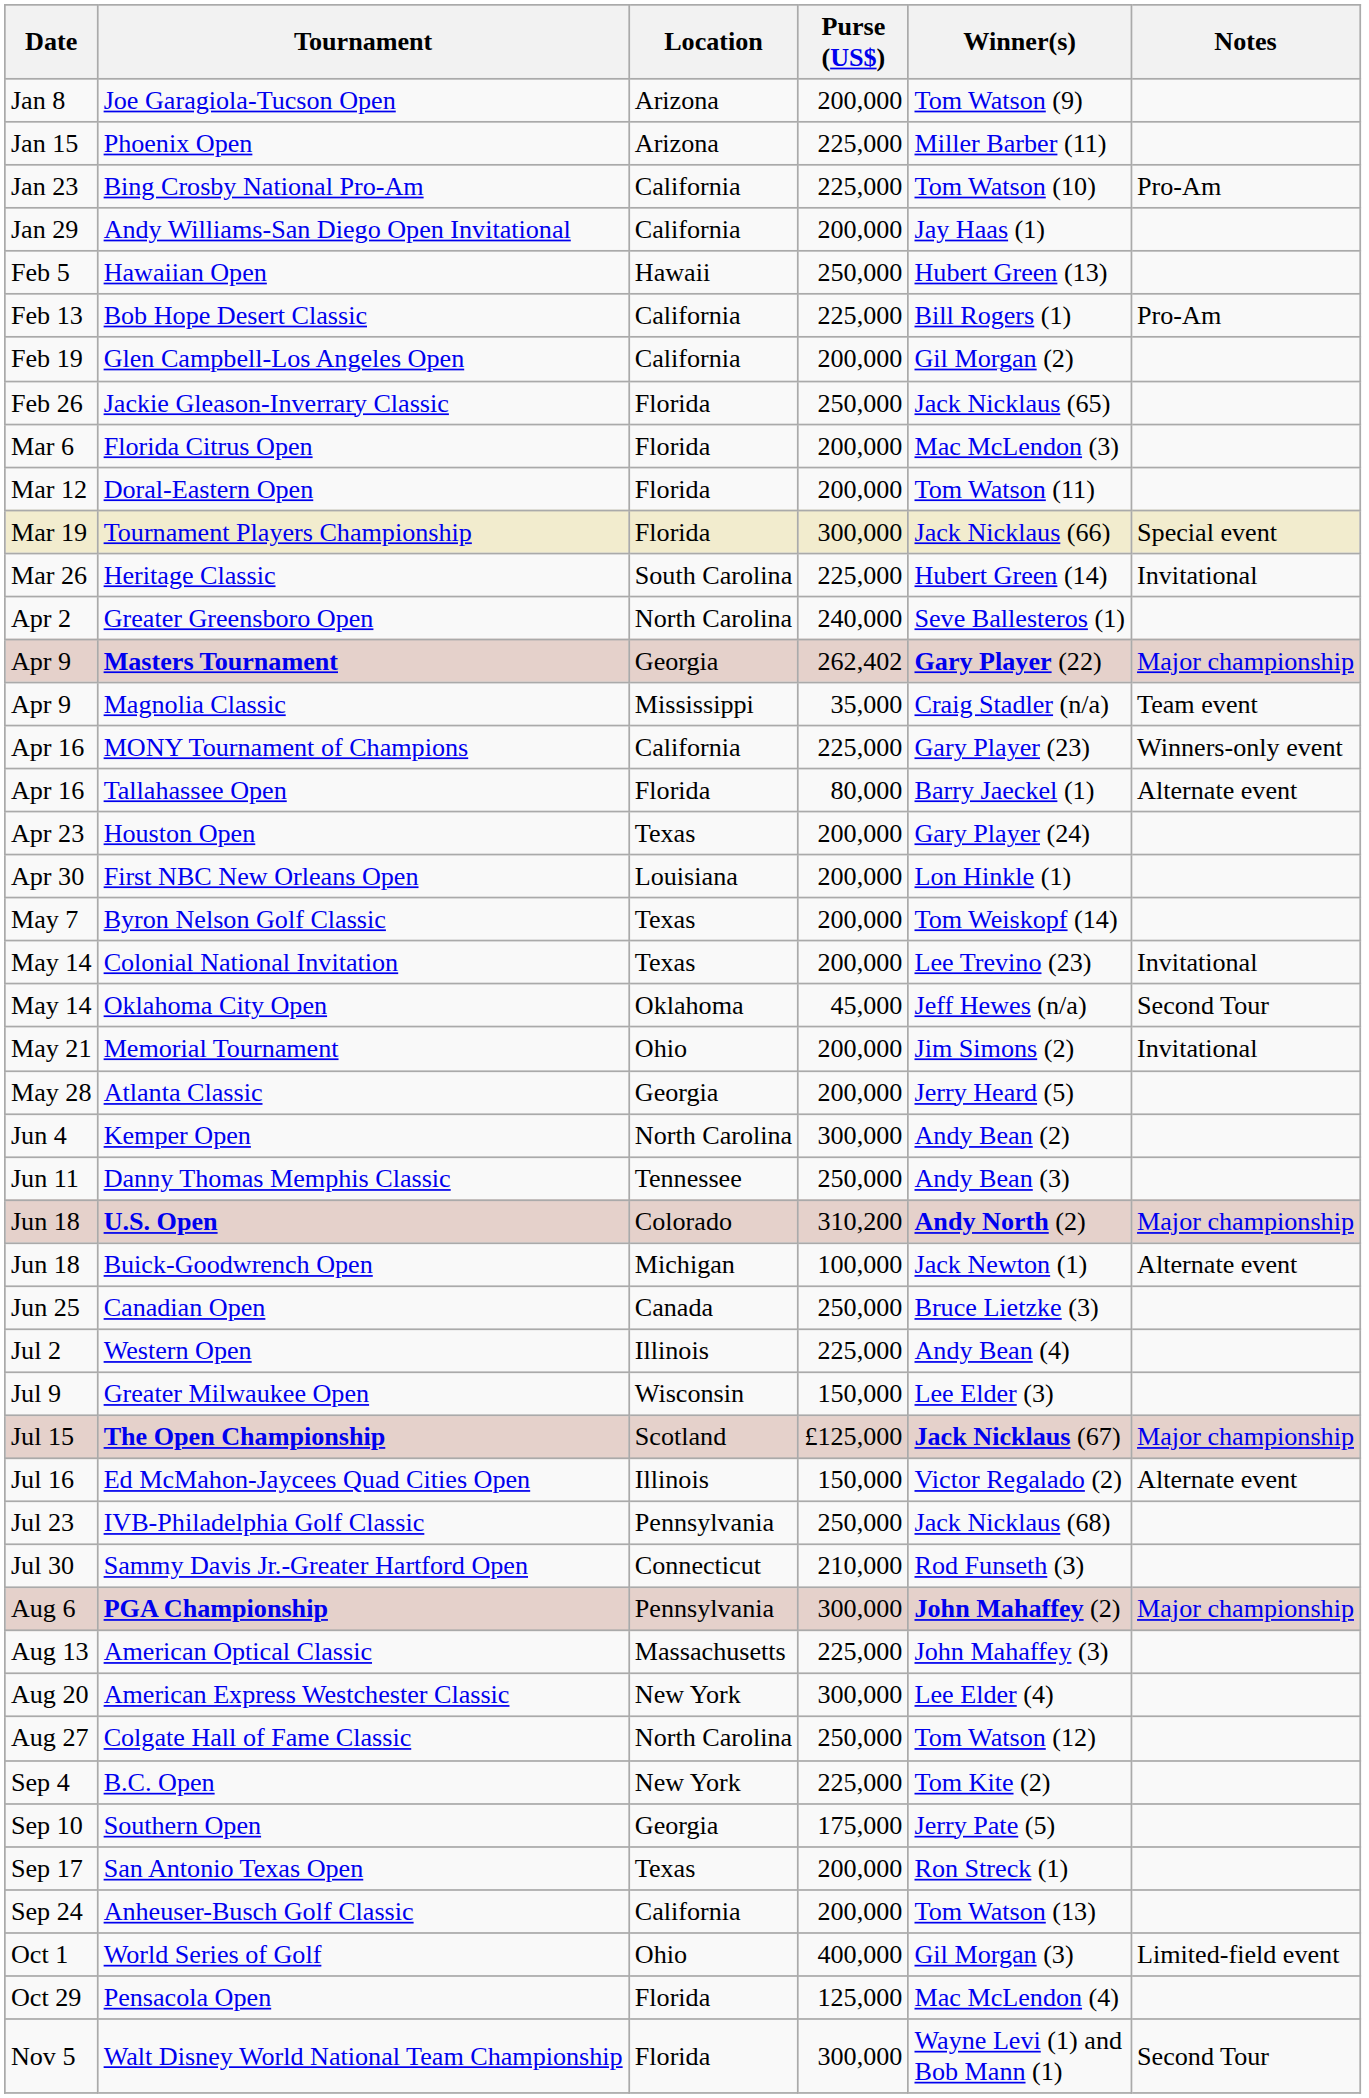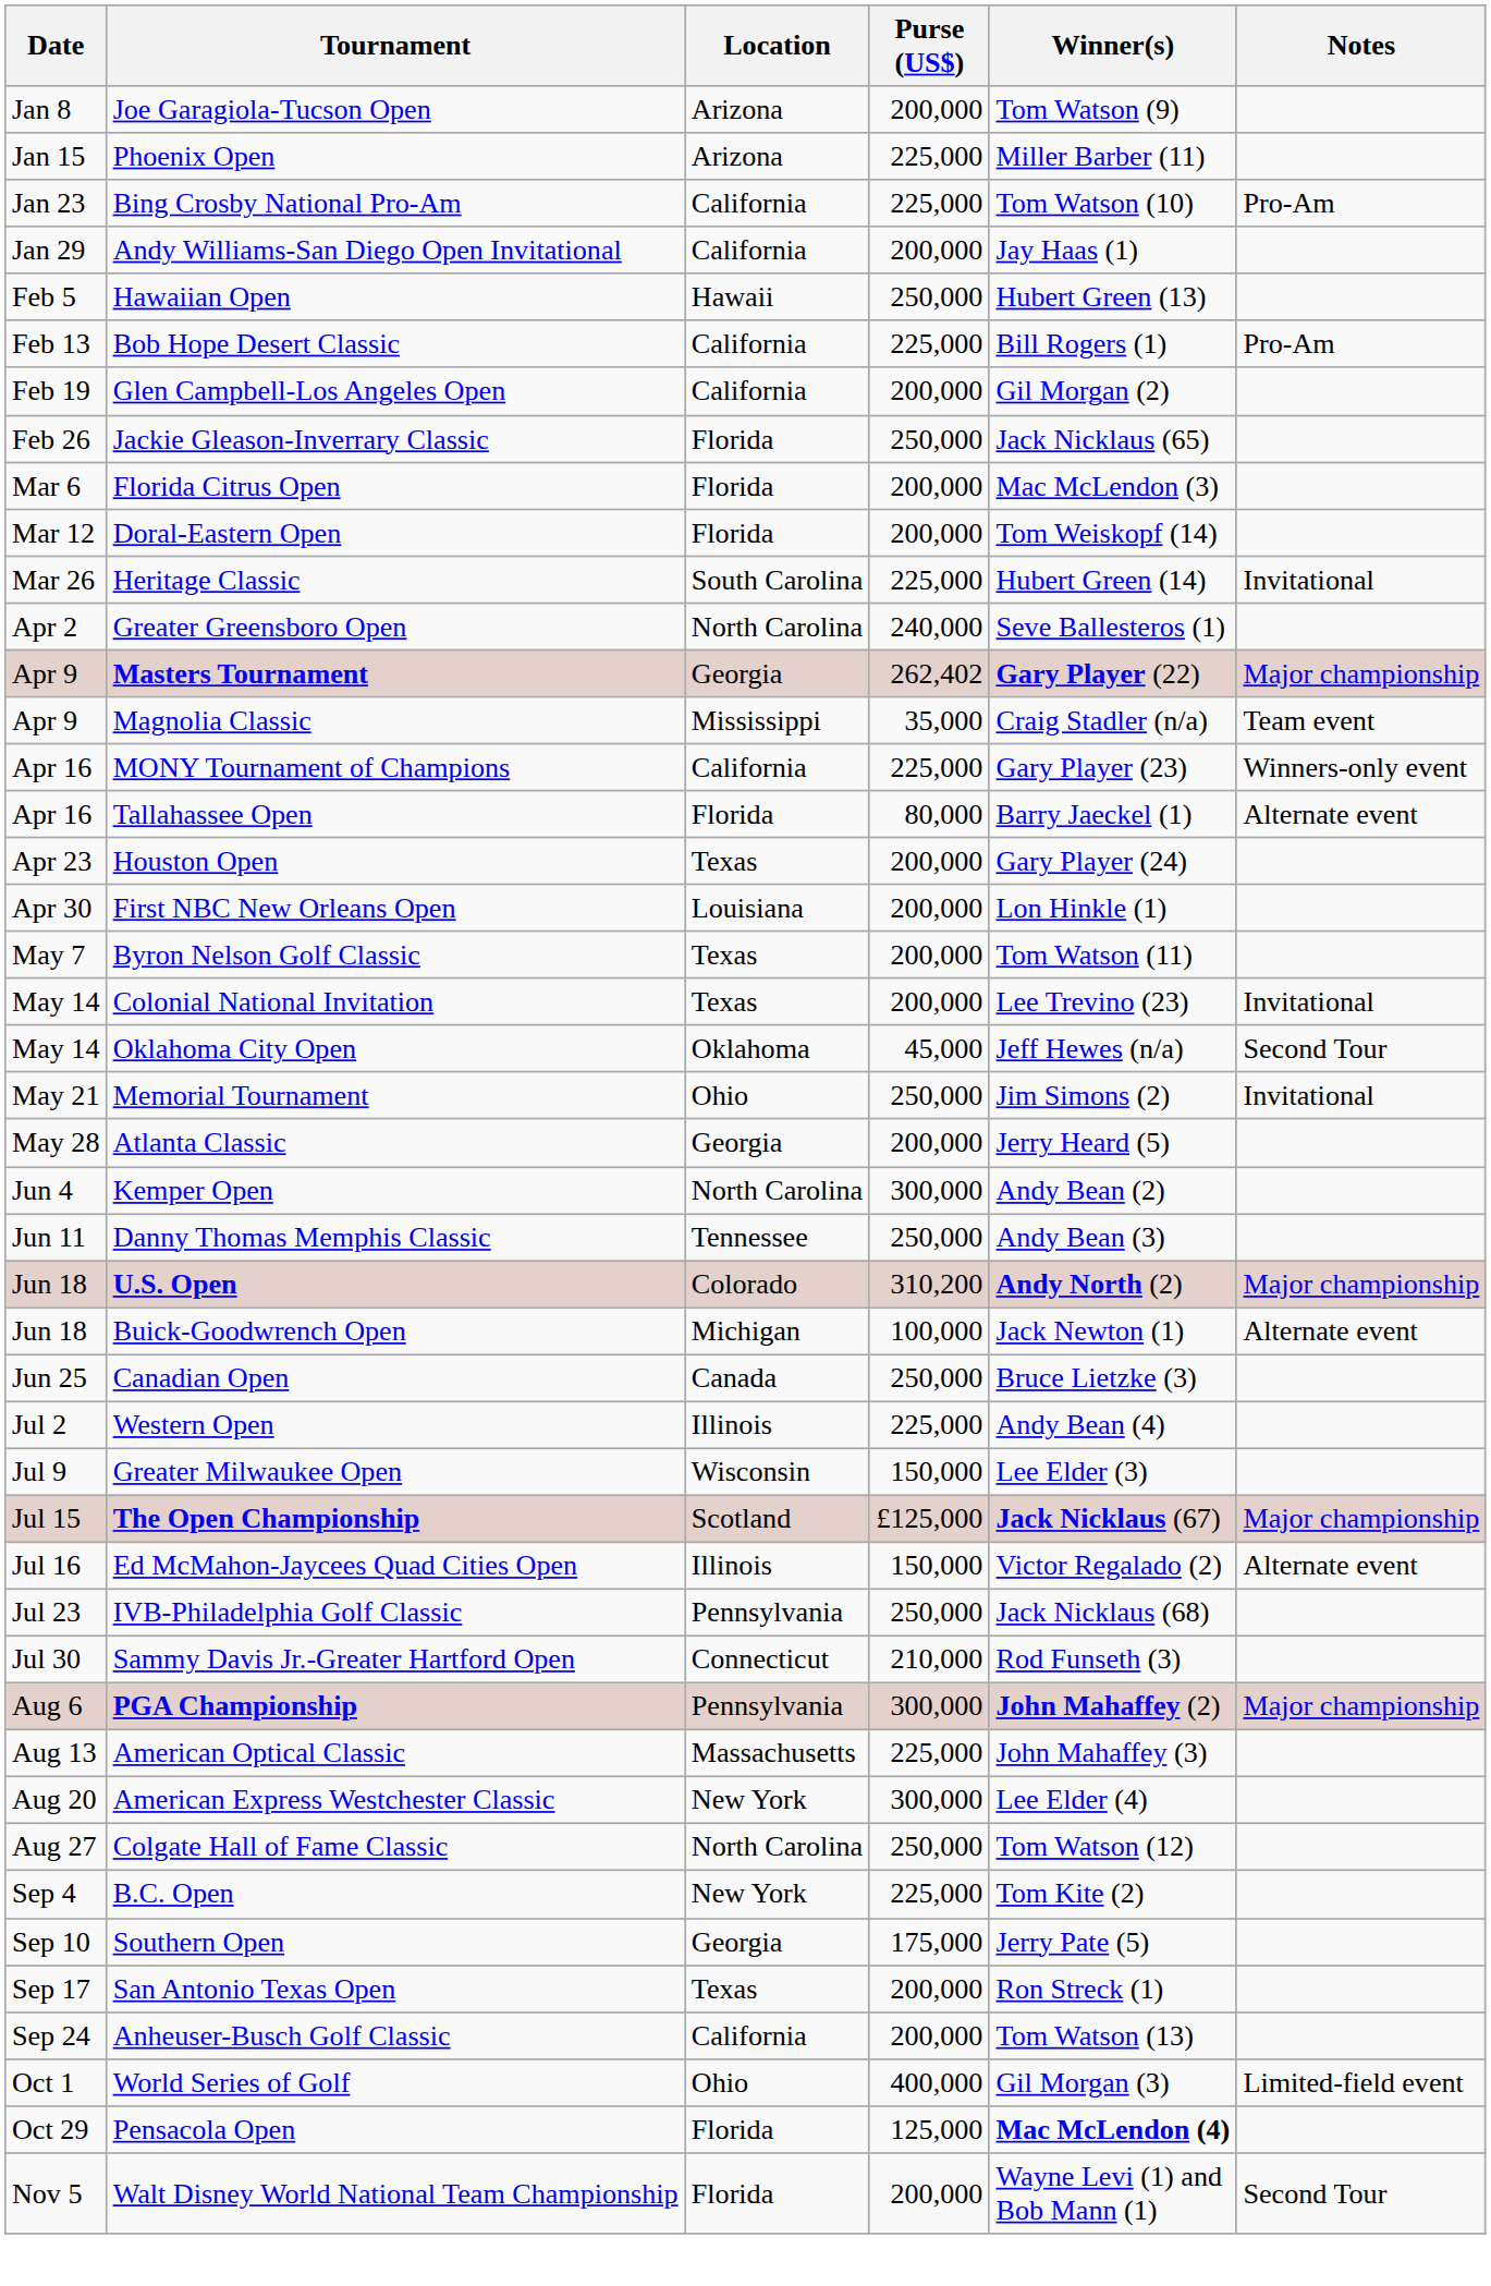 <table class="wikitable" style="font-size:95%">
 <tr>
 <th>Date</th>
 <th>Tournament</th>
 <th>Location</th>
 <th>Purse<br>(<a href='#'>US$</a>)</th>
 <th>Winner(s)</th>
 <th>Notes</th>
 </tr>
 <tr>
 <td>Jan 8</td>
 <td><a href='#'>Joe Garagiola-Tucson Open</a></td>
 <td>Arizona</td>
 <td align=right>200,000</td>
 <td> <a href='#'>Tom Watson</a> (9)</td>
 <td></td>
 </tr>
 <tr>
 <td>Jan 15</td>
 <td><a href='#'>Phoenix Open</a></td>
 <td>Arizona</td>
 <td align=right>225,000</td>
 <td> <a href='#'>Miller Barber</a> (11)</td>
 <td></td>
 </tr>
 <tr>
 <td>Jan 23</td>
 <td><a href='#'>Bing Crosby National Pro-Am</a></td>
 <td>California</td>
 <td align=right>225,000</td>
 <td> <a href='#'>Tom Watson</a> (10)</td>
 <td>Pro-Am</td>
 </tr>
 <tr>
 <td>Jan 29</td>
 <td><a href='#'>Andy Williams-San Diego Open Invitational</a></td>
 <td>California</td>
 <td align=right>200,000</td>
 <td> <a href='#'>Jay Haas</a> (1)</td>
 <td></td>
 </tr>
 <tr>
 <td>Feb 5</td>
 <td><a href='#'>Hawaiian Open</a></td>
 <td>Hawaii</td>
 <td align=right>250,000</td>
 <td> <a href='#'>Hubert Green</a> (13)</td>
 <td></td>
 </tr>
 <tr>
 <td>Feb 13</td>
 <td><a href='#'>Bob Hope Desert Classic</a></td>
 <td>California</td>
 <td align=right>225,000</td>
 <td> <a href='#'>Bill Rogers</a> (1)</td>
 <td>Pro-Am</td>
 </tr>
 <tr>
 <td>Feb 19</td>
 <td><a href='#'>Glen Campbell-Los Angeles Open</a></td>
 <td>California</td>
 <td align=right>200,000</td>
 <td> <a href='#'>Gil Morgan</a> (2)</td>
 <td></td>
 </tr>
 <tr>
 <td>Feb 26</td>
 <td><a href='#'>Jackie Gleason-Inverrary Classic</a></td>
 <td>Florida</td>
 <td align=right>250,000</td>
 <td> <a href='#'>Jack Nicklaus</a> (65)</td>
 <td></td>
 </tr>
 <tr>
 <td>Mar 6</td>
 <td><a href='#'>Florida Citrus Open</a></td>
 <td>Florida</td>
 <td align=right>200,000</td>
 <td> <a href='#'>Mac McLendon</a> (3)</td>
 <td></td>
 </tr>
 <tr>
 <td>Mar 12</td>
 <td><a href='#'>Doral-Eastern Open</a></td>
 <td>Florida</td>
 <td align=right>200,000</td>
-<td> <a href='#'>Tom Watson</a> (11)</td>
+<td> <a href='#'>Tom Weiskopf</a> (14)</td>
 <td></td>
-</tr>
-<tr style="background:#f2ecce;">
-<td>Mar 19</td>
-<td><a href='#'>Tournament Players Championship</a></td>
-<td>Florida</td>
-<td align=right>300,000</td>
-<td> <a href='#'>Jack Nicklaus</a> (66)</td>
-<td>Special event</td>
 </tr>
 <tr>
 <td>Mar 26</td>
 <td><a href='#'>Heritage Classic</a></td>
 <td>South Carolina</td>
 <td align=right>225,000</td>
 <td> <a href='#'>Hubert Green</a> (14)</td>
 <td>Invitational</td>
 </tr>
 <tr>
 <td>Apr 2</td>
 <td><a href='#'>Greater Greensboro Open</a></td>
 <td>North Carolina</td>
 <td align=right>240,000</td>
 <td> <a href='#'>Seve Ballesteros</a> (1)</td>
 <td></td>
 </tr>
 <tr style="background:#e5d1cb;">
 <td>Apr 9</td>
 <td><strong><a href='#'>Masters Tournament</a></strong></td>
 <td>Georgia</td>
 <td align=right>262,402</td>
 <td> <strong><a href='#'>Gary Player</a></strong> (22)</td>
 <td><a href='#'>Major championship</a></td>
 </tr>
 <tr>
 <td>Apr 9</td>
 <td><a href='#'>Magnolia Classic</a></td>
 <td>Mississippi</td>
 <td align=right>35,000</td>
 <td> <a href='#'>Craig Stadler</a> (n/a)</td>
 <td>Team event</td>
 </tr>
 <tr>
 <td>Apr 16</td>
 <td><a href='#'>MONY Tournament of Champions</a></td>
 <td>California</td>
 <td align=right>225,000</td>
 <td> <a href='#'>Gary Player</a> (23)</td>
 <td>Winners-only event</td>
 </tr>
 <tr>
 <td>Apr 16</td>
 <td><a href='#'>Tallahassee Open</a></td>
 <td>Florida</td>
 <td align=right>80,000</td>
 <td> <a href='#'>Barry Jaeckel</a> (1)</td>
 <td>Alternate event</td>
 </tr>
 <tr>
 <td>Apr 23</td>
 <td><a href='#'>Houston Open</a></td>
 <td>Texas</td>
 <td align=right>200,000</td>
 <td> <a href='#'>Gary Player</a> (24)</td>
 <td></td>
 </tr>
 <tr>
 <td>Apr 30</td>
 <td><a href='#'>First NBC New Orleans Open</a></td>
 <td>Louisiana</td>
 <td align=right>200,000</td>
 <td> <a href='#'>Lon Hinkle</a> (1)</td>
 <td></td>
 </tr>
 <tr>
 <td>May 7</td>
 <td><a href='#'>Byron Nelson Golf Classic</a></td>
 <td>Texas</td>
 <td align=right>200,000</td>
-<td> <a href='#'>Tom Weiskopf</a> (14)</td>
+<td> <a href='#'>Tom Watson</a> (11)</td>
 <td></td>
 </tr>
 <tr>
 <td>May 14</td>
 <td><a href='#'>Colonial National Invitation</a></td>
 <td>Texas</td>
 <td align=right>200,000</td>
 <td> <a href='#'>Lee Trevino</a> (23)</td>
 <td>Invitational</td>
 </tr>
 <tr>
 <td>May 14</td>
 <td><a href='#'>Oklahoma City Open</a></td>
 <td>Oklahoma</td>
 <td align=right>45,000</td>
 <td> <a href='#'>Jeff Hewes</a> (n/a)</td>
 <td>Second Tour</td>
 </tr>
 <tr>
 <td>May 21</td>
 <td><a href='#'>Memorial Tournament</a></td>
 <td>Ohio</td>
-<td align=right>200,000</td>
+<td align=right>250,000</td>
 <td> <a href='#'>Jim Simons</a> (2)</td>
 <td>Invitational</td>
 </tr>
 <tr>
 <td>May 28</td>
 <td><a href='#'>Atlanta Classic</a></td>
 <td>Georgia</td>
 <td align=right>200,000</td>
 <td> <a href='#'>Jerry Heard</a> (5)</td>
 <td></td>
 </tr>
 <tr>
 <td>Jun 4</td>
 <td><a href='#'>Kemper Open</a></td>
 <td>North Carolina</td>
 <td align=right>300,000</td>
 <td> <a href='#'>Andy Bean</a> (2)</td>
 <td></td>
 </tr>
 <tr>
 <td>Jun 11</td>
 <td><a href='#'>Danny Thomas Memphis Classic</a></td>
 <td>Tennessee</td>
 <td align=right>250,000</td>
 <td> <a href='#'>Andy Bean</a> (3)</td>
 <td></td>
 </tr>
 <tr style="background:#e5d1cb;">
 <td>Jun 18</td>
 <td><strong><a href='#'>U.S. Open</a></strong></td>
 <td>Colorado</td>
 <td align=right>310,200</td>
 <td> <strong><a href='#'>Andy North</a></strong> (2)</td>
 <td><a href='#'>Major championship</a></td>
 </tr>
 <tr>
 <td>Jun 18</td>
 <td><a href='#'>Buick-Goodwrench Open</a></td>
 <td>Michigan</td>
 <td align=right>100,000</td>
 <td> <a href='#'>Jack Newton</a> (1)</td>
 <td>Alternate event</td>
 </tr>
 <tr>
 <td>Jun 25</td>
 <td><a href='#'>Canadian Open</a></td>
 <td>Canada</td>
 <td align=right>250,000</td>
 <td> <a href='#'>Bruce Lietzke</a> (3)</td>
 <td></td>
 </tr>
 <tr>
 <td>Jul 2</td>
 <td><a href='#'>Western Open</a></td>
 <td>Illinois</td>
 <td align=right>225,000</td>
 <td> <a href='#'>Andy Bean</a> (4)</td>
 <td></td>
 </tr>
 <tr>
 <td>Jul 9</td>
 <td><a href='#'>Greater Milwaukee Open</a></td>
 <td>Wisconsin</td>
 <td align=right>150,000</td>
 <td> <a href='#'>Lee Elder</a> (3)</td>
 <td></td>
 </tr>
 <tr style="background:#e5d1cb;">
 <td>Jul 15</td>
 <td><strong><a href='#'>The Open Championship</a></strong></td>
 <td>Scotland</td>
 <td align=right>£125,000</td>
 <td> <strong><a href='#'>Jack Nicklaus</a></strong> (67)</td>
 <td><a href='#'>Major championship</a></td>
 </tr>
 <tr>
 <td>Jul 16</td>
 <td><a href='#'>Ed McMahon-Jaycees Quad Cities Open</a></td>
 <td>Illinois</td>
 <td align=right>150,000</td>
 <td> <a href='#'>Victor Regalado</a> (2)</td>
 <td>Alternate event</td>
 </tr>
 <tr>
 <td>Jul 23</td>
 <td><a href='#'>IVB-Philadelphia Golf Classic</a></td>
 <td>Pennsylvania</td>
 <td align=right>250,000</td>
 <td> <a href='#'>Jack Nicklaus</a> (68)</td>
 <td></td>
 </tr>
 <tr>
 <td>Jul 30</td>
 <td><a href='#'>Sammy Davis Jr.-Greater Hartford Open</a></td>
 <td>Connecticut</td>
 <td align=right>210,000</td>
 <td> <a href='#'>Rod Funseth</a> (3)</td>
 <td></td>
 </tr>
 <tr style="background:#e5d1cb;">
 <td>Aug 6</td>
 <td><strong><a href='#'>PGA Championship</a></strong></td>
 <td>Pennsylvania</td>
 <td align=right>300,000</td>
 <td> <strong><a href='#'>John Mahaffey</a></strong> (2)</td>
 <td><a href='#'>Major championship</a></td>
 </tr>
 <tr>
 <td>Aug 13</td>
 <td><a href='#'>American Optical Classic</a></td>
 <td>Massachusetts</td>
 <td align=right>225,000</td>
 <td> <a href='#'>John Mahaffey</a> (3)</td>
 <td></td>
 </tr>
 <tr>
 <td>Aug 20</td>
 <td><a href='#'>American Express Westchester Classic</a></td>
 <td>New York</td>
 <td align=right>300,000</td>
 <td> <a href='#'>Lee Elder</a> (4)</td>
 <td></td>
 </tr>
 <tr>
 <td>Aug 27</td>
 <td><a href='#'>Colgate Hall of Fame Classic</a></td>
 <td>North Carolina</td>
 <td align=right>250,000</td>
 <td> <a href='#'>Tom Watson</a> (12)</td>
 <td></td>
 </tr>
 <tr>
 <td>Sep 4</td>
 <td><a href='#'>B.C. Open</a></td>
 <td>New York</td>
 <td align=right>225,000</td>
 <td> <a href='#'>Tom Kite</a> (2)</td>
 <td></td>
 </tr>
 <tr>
 <td>Sep 10</td>
 <td><a href='#'>Southern Open</a></td>
 <td>Georgia</td>
 <td align=right>175,000</td>
 <td> <a href='#'>Jerry Pate</a> (5)</td>
 <td></td>
 </tr>
 <tr>
 <td>Sep 17</td>
 <td><a href='#'>San Antonio Texas Open</a></td>
 <td>Texas</td>
 <td align=right>200,000</td>
 <td> <a href='#'>Ron Streck</a> (1)</td>
 <td></td>
 </tr>
 <tr>
 <td>Sep 24</td>
 <td><a href='#'>Anheuser-Busch Golf Classic</a></td>
 <td>California</td>
 <td align=right>200,000</td>
 <td> <a href='#'>Tom Watson</a> (13)</td>
 <td></td>
 </tr>
 <tr>
 <td>Oct 1</td>
 <td><a href='#'>World Series of Golf</a></td>
 <td>Ohio</td>
 <td align=right>400,000</td>
 <td> <a href='#'>Gil Morgan</a> (3)</td>
 <td>Limited-field event</td>
 </tr>
 <tr>
 <td>Oct 29</td>
 <td><a href='#'>Pensacola Open</a></td>
 <td>Florida</td>
 <td align=right>125,000</td>
-<td> <a href='#'>Mac McLendon</a> (4)</td>
+<td><strong> <a href='#'>Mac McLendon</a> (4)</strong></td>
 <td></td>
 </tr>
 <tr>
 <td>Nov 5</td>
 <td><a href='#'>Walt Disney World National Team Championship</a></td>
 <td>Florida</td>
-<td align=right>300,000</td>
+<td align=right>200,000</td>
 <td> <a href='#'>Wayne Levi</a> (1) and<br> <a href='#'>Bob Mann</a> (1)</td>
 <td>Second Tour</td>
 </tr>
 </table>
